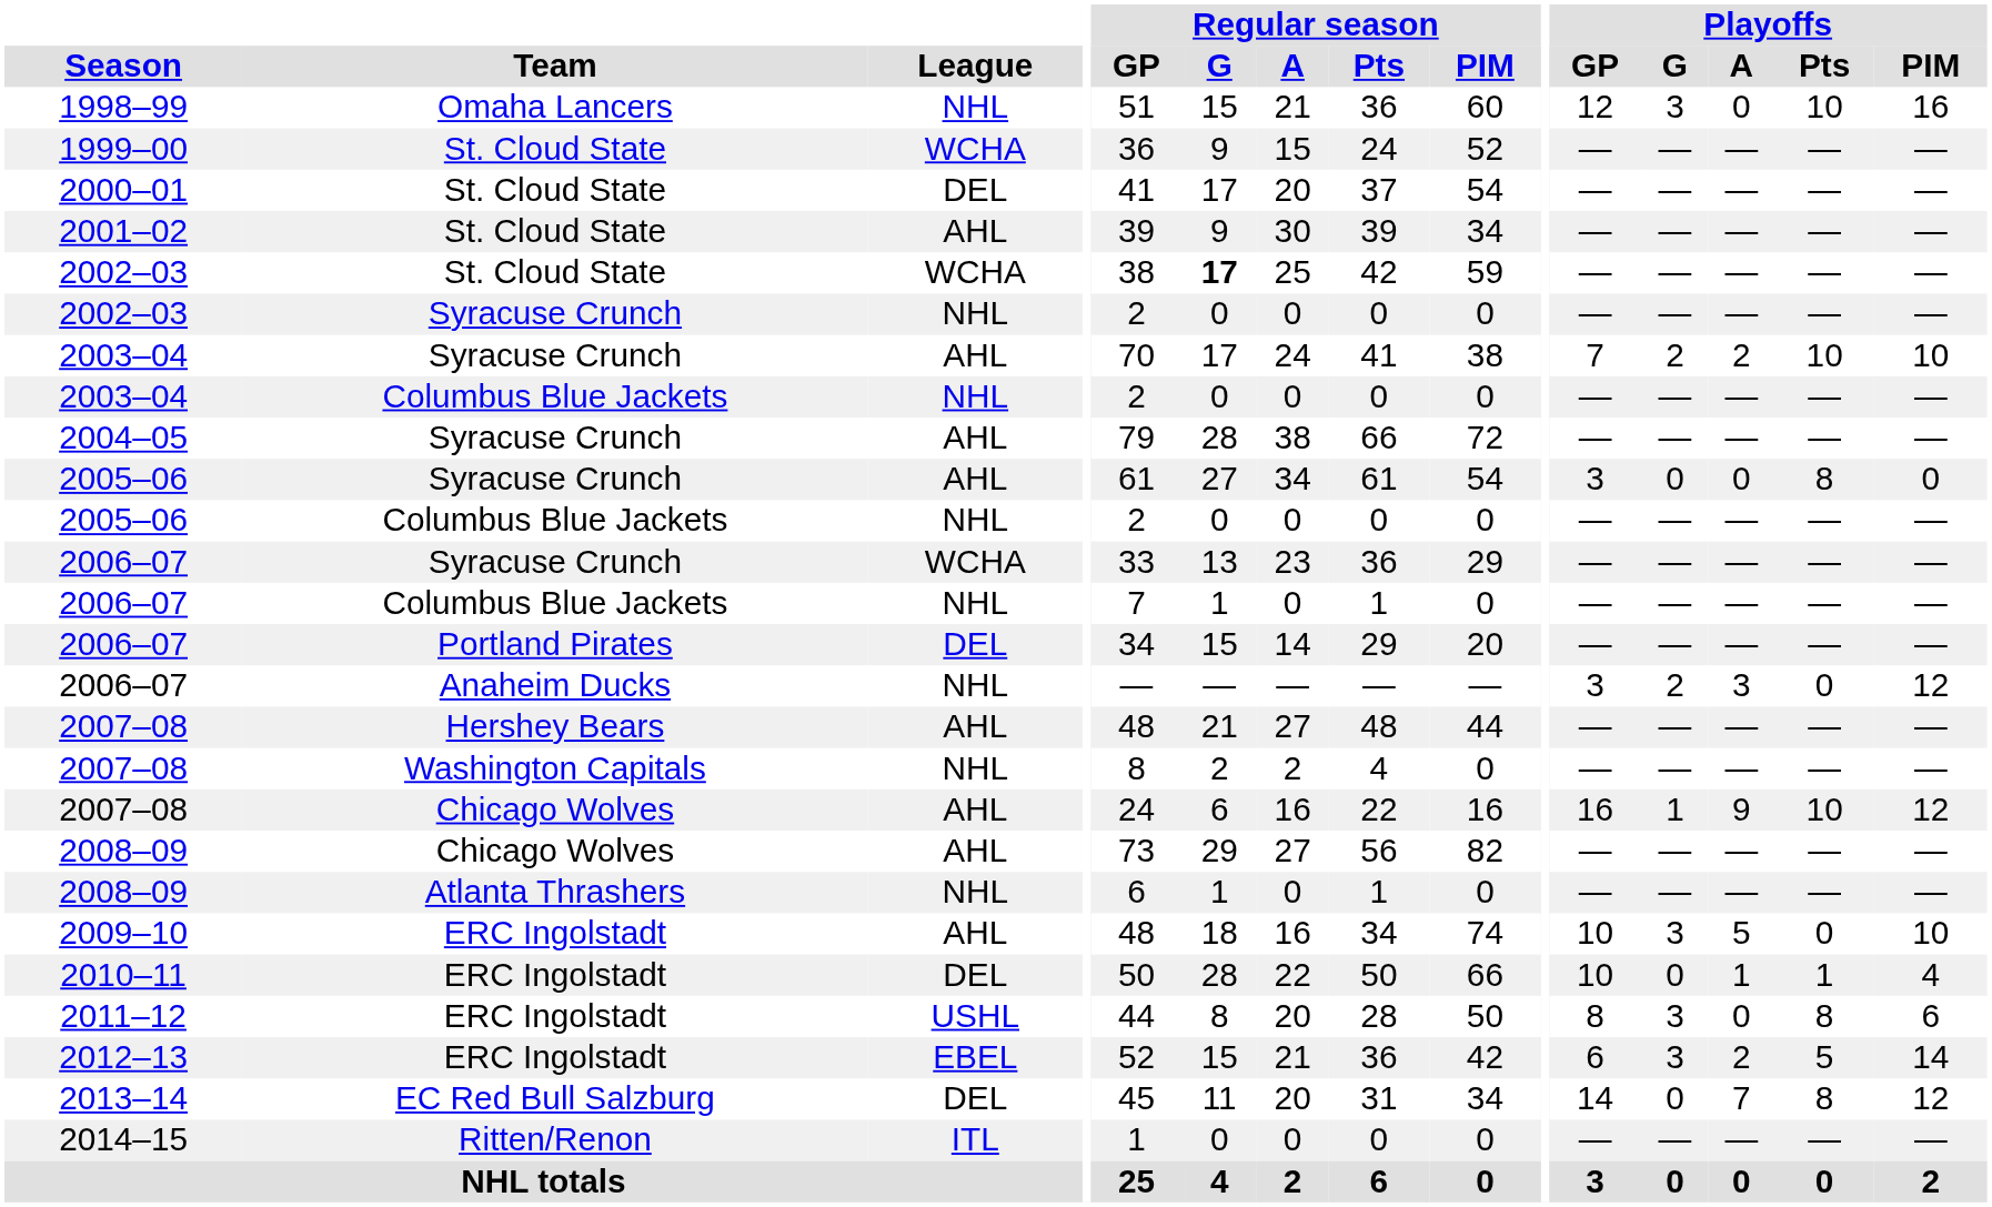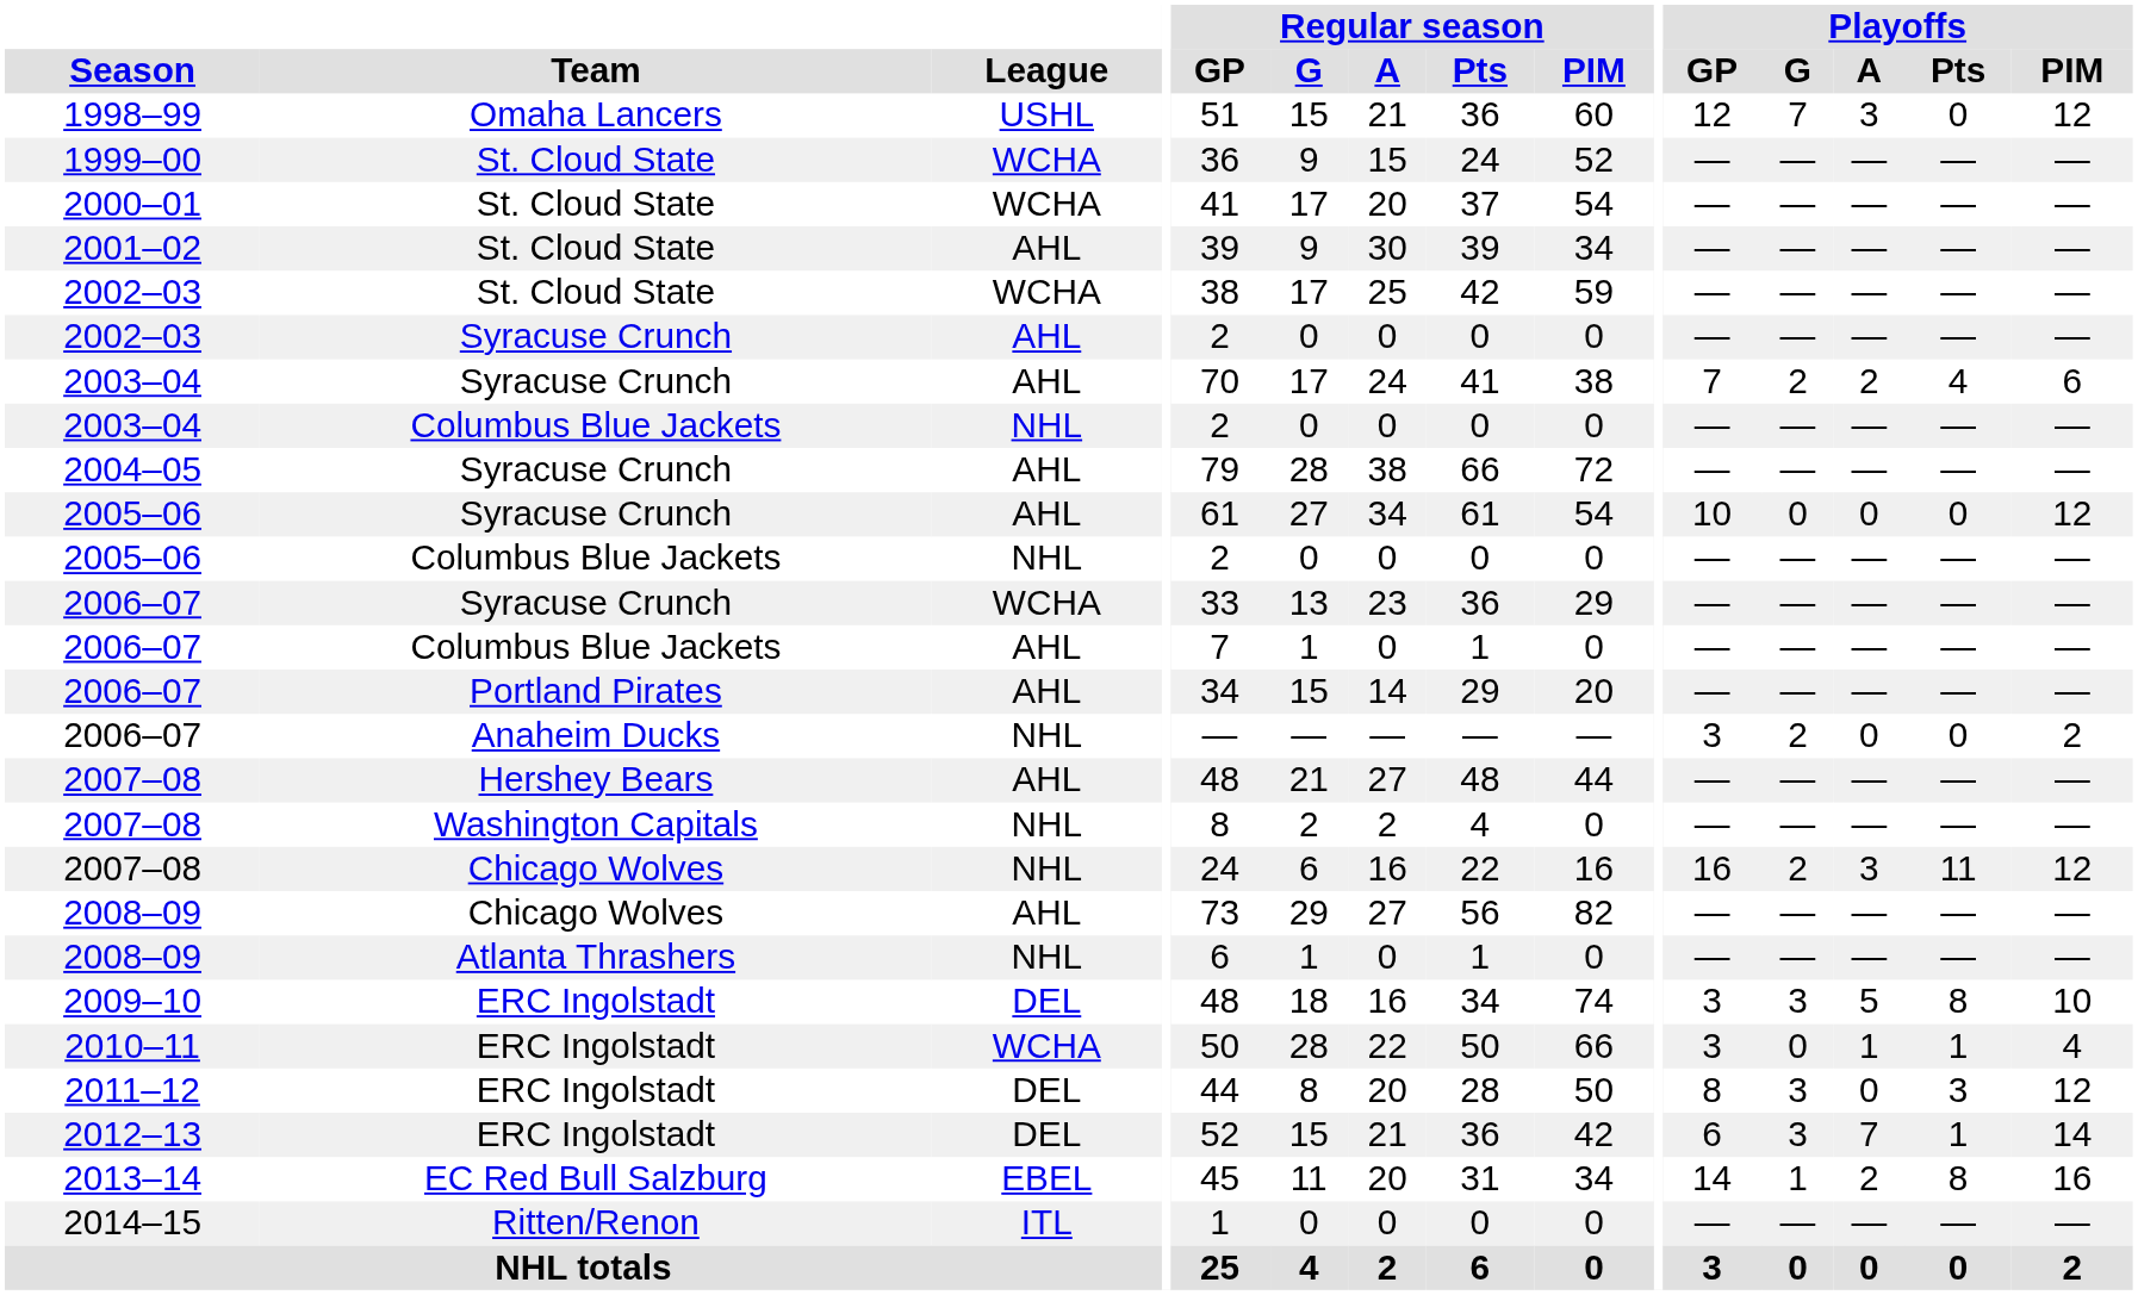 <table border="0" cellpadding="1" cellspacing="0" style="text-align:center; width:60em">
 <tr bgcolor="#e0e0e0">
 <th colspan="3" bgcolor="#ffffff"></th>
 <th rowspan="99" bgcolor="#ffffff"></th>
 <th colspan="5"><a href='#'>Regular season</a></th>
 <th rowspan="99" bgcolor="#ffffff"></th>
 <th colspan="5"><a href='#'>Playoffs</a></th>
 </tr>
 <tr bgcolor="#e0e0e0">
 <th><a href='#'>Season</a></th>
 <th>Team</th>
 <th>League</th>
 <th>GP</th>
 <th><a href='#'>G</a></th>
 <th><a href='#'>A</a></th>
 <th><a href='#'>Pts</a></th>
 <th><a href='#'>PIM</a></th>
 <th>GP</th>
 <th>G</th>
 <th>A</th>
 <th>Pts</th>
 <th>PIM</th>
 </tr>
 <tr ALIGN="center">
 <td><a href='#'>1998–99</a></td>
 <td><a href='#'>Omaha Lancers</a></td>
-<td><a href='#'>NHL</a></td>
+<td><a href='#'>USHL</a></td>
 <td>51</td>
 <td>15</td>
 <td>21</td>
 <td>36</td>
 <td>60</td>
 <td>12</td>
+<td>7</td>
 <td>3</td>
 <td>0</td>
-<td>10</td>
-<td>16</td>
+<td>12</td>
 </tr>
 <tr ALIGN="center" bgcolor="#f0f0f0">
 <td><a href='#'>1999–00</a></td>
 <td><a href='#'>St. Cloud State</a></td>
 <td><a href='#'>WCHA</a></td>
 <td>36</td>
 <td>9</td>
 <td>15</td>
 <td>24</td>
 <td>52</td>
 <td>—</td>
 <td>—</td>
 <td>—</td>
 <td>—</td>
 <td>—</td>
 </tr>
 <tr ALIGN="center">
 <td><a href='#'>2000–01</a></td>
 <td>St. Cloud State</td>
-<td>DEL</td>
+<td>WCHA</td>
 <td>41</td>
 <td>17</td>
 <td>20</td>
 <td>37</td>
 <td>54</td>
 <td>—</td>
 <td>—</td>
 <td>—</td>
 <td>—</td>
 <td>—</td>
 </tr>
 <tr ALIGN="center" bgcolor="#f0f0f0">
 <td><a href='#'>2001–02</a></td>
 <td>St. Cloud State</td>
 <td>AHL</td>
 <td>39</td>
 <td>9</td>
 <td>30</td>
 <td>39</td>
 <td>34</td>
 <td>—</td>
 <td>—</td>
 <td>—</td>
 <td>—</td>
 <td>—</td>
 </tr>
 <tr ALIGN="center">
 <td><a href='#'>2002–03</a></td>
 <td>St. Cloud State</td>
 <td>WCHA</td>
 <td>38</td>
-<td><strong>17</strong></td>
+<td>17</td>
 <td>25</td>
 <td>42</td>
 <td>59</td>
 <td>—</td>
 <td>—</td>
 <td>—</td>
 <td>—</td>
 <td>—</td>
 </tr>
 <tr ALIGN="center"  bgcolor="#f0f0f0">
 <td><a href='#'>2002–03</a></td>
 <td><a href='#'>Syracuse Crunch</a></td>
-<td>NHL</td>
+<td><a href='#'>AHL</a></td>
 <td>2</td>
 <td>0</td>
 <td>0</td>
 <td>0</td>
 <td>0</td>
 <td>—</td>
 <td>—</td>
 <td>—</td>
 <td>—</td>
 <td>—</td>
 </tr>
 <tr ALIGN="center">
 <td><a href='#'>2003–04</a></td>
 <td>Syracuse Crunch</td>
 <td>AHL</td>
 <td>70</td>
 <td>17</td>
 <td>24</td>
 <td>41</td>
 <td>38</td>
 <td>7</td>
 <td>2</td>
 <td>2</td>
-<td>10</td>
-<td>10</td>
+<td>4</td>
+<td>6</td>
 </tr>
 <tr ALIGN="center" bgcolor="#f0f0f0">
 <td><a href='#'>2003–04</a></td>
 <td><a href='#'>Columbus Blue Jackets</a></td>
 <td><a href='#'>NHL</a></td>
 <td>2</td>
 <td>0</td>
 <td>0</td>
 <td>0</td>
 <td>0</td>
 <td>—</td>
 <td>—</td>
 <td>—</td>
 <td>—</td>
 <td>—</td>
 </tr>
 <tr ALIGN="center">
 <td><a href='#'>2004–05</a></td>
 <td>Syracuse Crunch</td>
 <td>AHL</td>
 <td>79</td>
 <td>28</td>
 <td>38</td>
 <td>66</td>
 <td>72</td>
 <td>—</td>
 <td>—</td>
 <td>—</td>
 <td>—</td>
 <td>—</td>
 </tr>
 <tr ALIGN="center" bgcolor="#f0f0f0">
 <td><a href='#'>2005–06</a></td>
 <td>Syracuse Crunch</td>
 <td>AHL</td>
 <td>61</td>
 <td>27</td>
 <td>34</td>
 <td>61</td>
 <td>54</td>
-<td>3</td>
+<td>10</td>
 <td>0</td>
 <td>0</td>
-<td>8</td>
 <td>0</td>
+<td>12</td>
 </tr>
 <tr ALIGN="center">
 <td><a href='#'>2005–06</a></td>
 <td>Columbus Blue Jackets</td>
 <td>NHL</td>
 <td>2</td>
 <td>0</td>
 <td>0</td>
 <td>0</td>
 <td>0</td>
 <td>—</td>
 <td>—</td>
 <td>—</td>
 <td>—</td>
 <td>—</td>
 </tr>
 <tr ALIGN="center" bgcolor="#f0f0f0">
 <td><a href='#'>2006–07</a></td>
 <td>Syracuse Crunch</td>
 <td>WCHA</td>
 <td>33</td>
 <td>13</td>
 <td>23</td>
 <td>36</td>
 <td>29</td>
 <td>—</td>
 <td>—</td>
 <td>—</td>
 <td>—</td>
 <td>—</td>
 </tr>
 <tr ALIGN="center">
 <td><a href='#'>2006–07</a></td>
 <td>Columbus Blue Jackets</td>
-<td>NHL</td>
+<td>AHL</td>
 <td>7</td>
 <td>1</td>
 <td>0</td>
 <td>1</td>
 <td>0</td>
 <td>—</td>
 <td>—</td>
 <td>—</td>
 <td>—</td>
 <td>—</td>
 </tr>
 <tr ALIGN="center" bgcolor="#f0f0f0">
 <td><a href='#'>2006–07</a></td>
 <td><a href='#'>Portland Pirates</a></td>
-<td><a href='#'>DEL</a></td>
+<td>AHL</td>
 <td>34</td>
 <td>15</td>
 <td>14</td>
 <td>29</td>
 <td>20</td>
 <td>—</td>
 <td>—</td>
 <td>—</td>
 <td>—</td>
 <td>—</td>
 </tr>
 <tr ALIGN="center">
 <td>2006–07</td>
 <td><a href='#'>Anaheim Ducks</a></td>
 <td>NHL</td>
 <td>—</td>
 <td>—</td>
 <td>—</td>
 <td>—</td>
 <td>—</td>
 <td>3</td>
 <td>2</td>
-<td>3</td>
 <td>0</td>
-<td>12</td>
+<td>0</td>
+<td>2</td>
 </tr>
 <tr ALIGN="center" bgcolor="#f0f0f0">
 <td><a href='#'>2007–08</a></td>
 <td><a href='#'>Hershey Bears</a></td>
 <td>AHL</td>
 <td>48</td>
 <td>21</td>
 <td>27</td>
 <td>48</td>
 <td>44</td>
 <td>—</td>
 <td>—</td>
 <td>—</td>
 <td>—</td>
 <td>—</td>
 </tr>
 <tr ALIGN="center">
 <td><a href='#'>2007–08</a></td>
 <td><a href='#'>Washington Capitals</a></td>
 <td>NHL</td>
 <td>8</td>
 <td>2</td>
 <td>2</td>
 <td>4</td>
 <td>0</td>
 <td>—</td>
 <td>—</td>
 <td>—</td>
 <td>—</td>
 <td>—</td>
 </tr>
 <tr ALIGN="center" bgcolor="#f0f0f0">
 <td>2007–08</td>
 <td><a href='#'>Chicago Wolves</a></td>
-<td>AHL</td>
+<td>NHL</td>
 <td>24</td>
 <td>6</td>
 <td>16</td>
 <td>22</td>
 <td>16</td>
 <td>16</td>
-<td>1</td>
-<td>9</td>
-<td>10</td>
+<td>2</td>
+<td>3</td>
+<td>11</td>
 <td>12</td>
 </tr>
 <tr ALIGN="center">
 <td><a href='#'>2008–09</a></td>
 <td>Chicago Wolves</td>
 <td>AHL</td>
 <td>73</td>
 <td>29</td>
 <td>27</td>
 <td>56</td>
 <td>82</td>
 <td>—</td>
 <td>—</td>
 <td>—</td>
 <td>—</td>
 <td>—</td>
 </tr>
 <tr ALIGN="center" bgcolor="#f0f0f0">
 <td><a href='#'>2008–09</a></td>
 <td><a href='#'>Atlanta Thrashers</a></td>
 <td>NHL</td>
 <td>6</td>
 <td>1</td>
 <td>0</td>
 <td>1</td>
 <td>0</td>
 <td>—</td>
 <td>—</td>
 <td>—</td>
 <td>—</td>
 <td>—</td>
 </tr>
 <tr ALIGN="center">
 <td><a href='#'>2009–10</a></td>
 <td><a href='#'>ERC Ingolstadt</a></td>
-<td>AHL</td>
+<td><a href='#'>DEL</a></td>
 <td>48</td>
 <td>18</td>
 <td>16</td>
 <td>34</td>
 <td>74</td>
-<td>10</td>
+<td>3</td>
 <td>3</td>
 <td>5</td>
-<td>0</td>
+<td>8</td>
 <td>10</td>
 </tr>
 <tr ALIGN="center" bgcolor="#f0f0f0">
 <td><a href='#'>2010–11</a></td>
 <td>ERC Ingolstadt</td>
-<td>DEL</td>
+<td><a href='#'>WCHA</a></td>
 <td>50</td>
 <td>28</td>
 <td>22</td>
 <td>50</td>
 <td>66</td>
-<td>10</td>
+<td>3</td>
 <td>0</td>
 <td>1</td>
 <td>1</td>
 <td>4</td>
 </tr>
 <tr ALIGN="center">
 <td><a href='#'>2011–12</a></td>
 <td>ERC Ingolstadt</td>
-<td><a href='#'>USHL</a></td>
+<td>DEL</td>
 <td>44</td>
 <td>8</td>
 <td>20</td>
 <td>28</td>
 <td>50</td>
 <td>8</td>
 <td>3</td>
 <td>0</td>
-<td>8</td>
-<td>6</td>
+<td>3</td>
+<td>12</td>
 </tr>
 <tr ALIGN="center" bgcolor="#f0f0f0">
 <td><a href='#'>2012–13</a></td>
 <td>ERC Ingolstadt</td>
-<td><a href='#'>EBEL</a></td>
+<td>DEL</td>
 <td>52</td>
 <td>15</td>
 <td>21</td>
 <td>36</td>
 <td>42</td>
 <td>6</td>
 <td>3</td>
-<td>2</td>
-<td>5</td>
+<td>7</td>
+<td>1</td>
 <td>14</td>
 </tr>
 <tr ALIGN="center">
 <td><a href='#'>2013–14</a></td>
 <td><a href='#'>EC Red Bull Salzburg</a></td>
-<td>DEL</td>
+<td><a href='#'>EBEL</a></td>
 <td>45</td>
 <td>11</td>
 <td>20</td>
 <td>31</td>
 <td>34</td>
 <td>14</td>
-<td>0</td>
-<td>7</td>
+<td>1</td>
+<td>2</td>
 <td>8</td>
-<td>12</td>
+<td>16</td>
 </tr>
 <tr ALIGN="center" bgcolor="#f0f0f0">
 <td>2014–15</td>
 <td><a href='#'>Ritten/Renon</a></td>
 <td><a href='#'>ITL</a></td>
 <td>1</td>
 <td>0</td>
 <td>0</td>
 <td>0</td>
 <td>0</td>
 <td>—</td>
 <td>—</td>
 <td>—</td>
 <td>—</td>
 <td>—</td>
 </tr>
 <tr bgcolor="#e0e0e0">
 <th colspan="3">NHL totals</th>
 <th>25</th>
 <th>4</th>
 <th>2</th>
 <th>6</th>
 <th>0</th>
 <th>3</th>
 <th>0</th>
 <th>0</th>
 <th>0</th>
 <th>2</th>
 </tr>
 </table>
